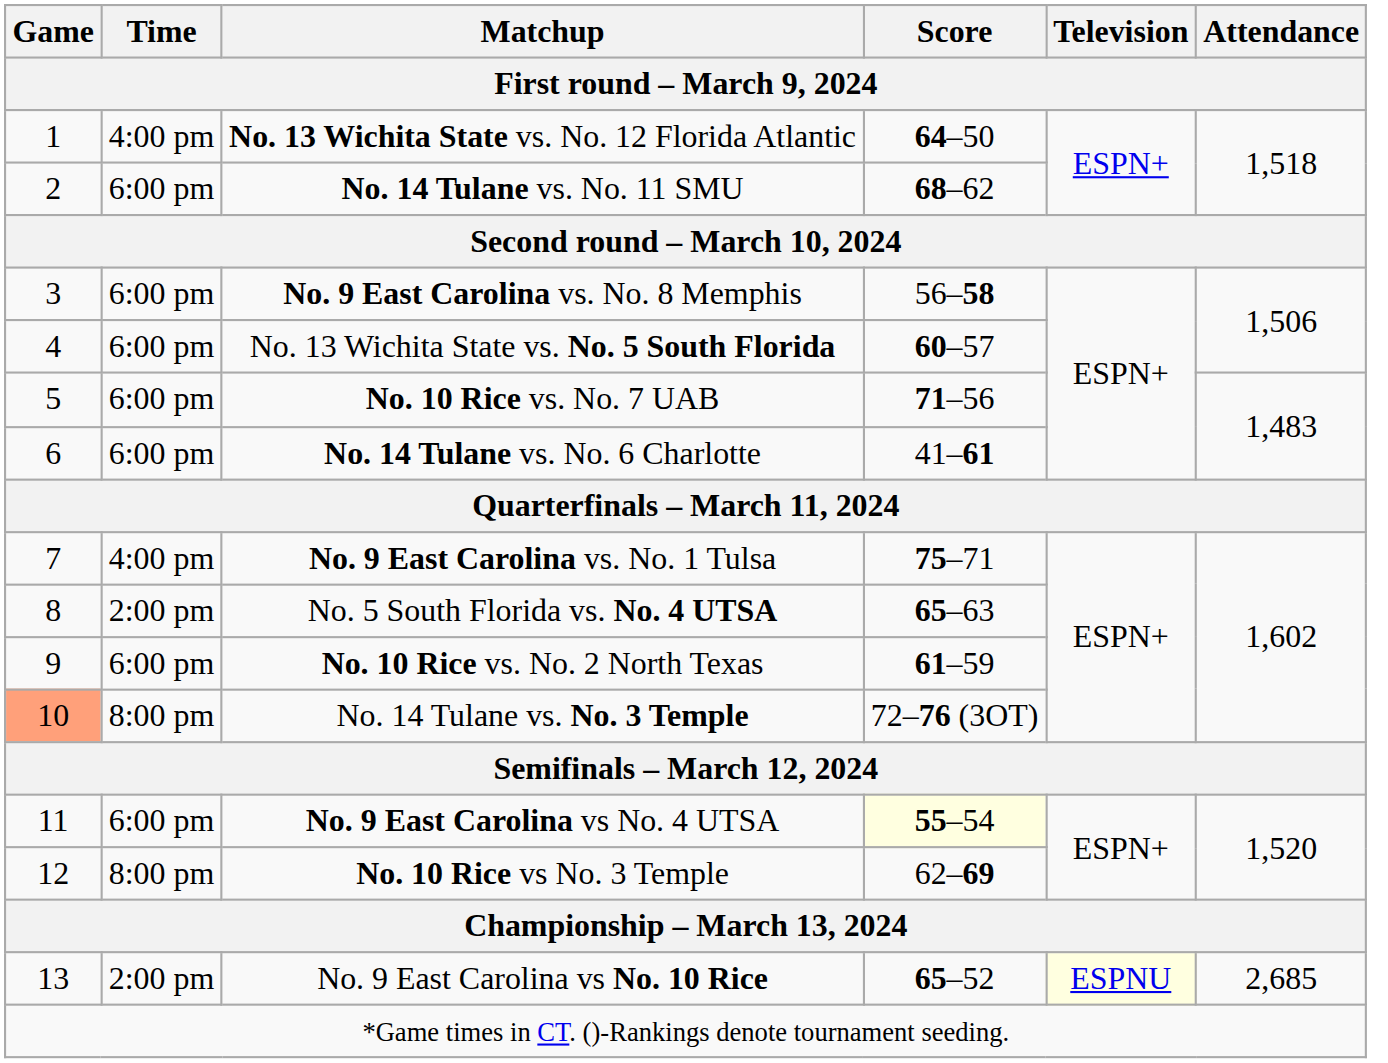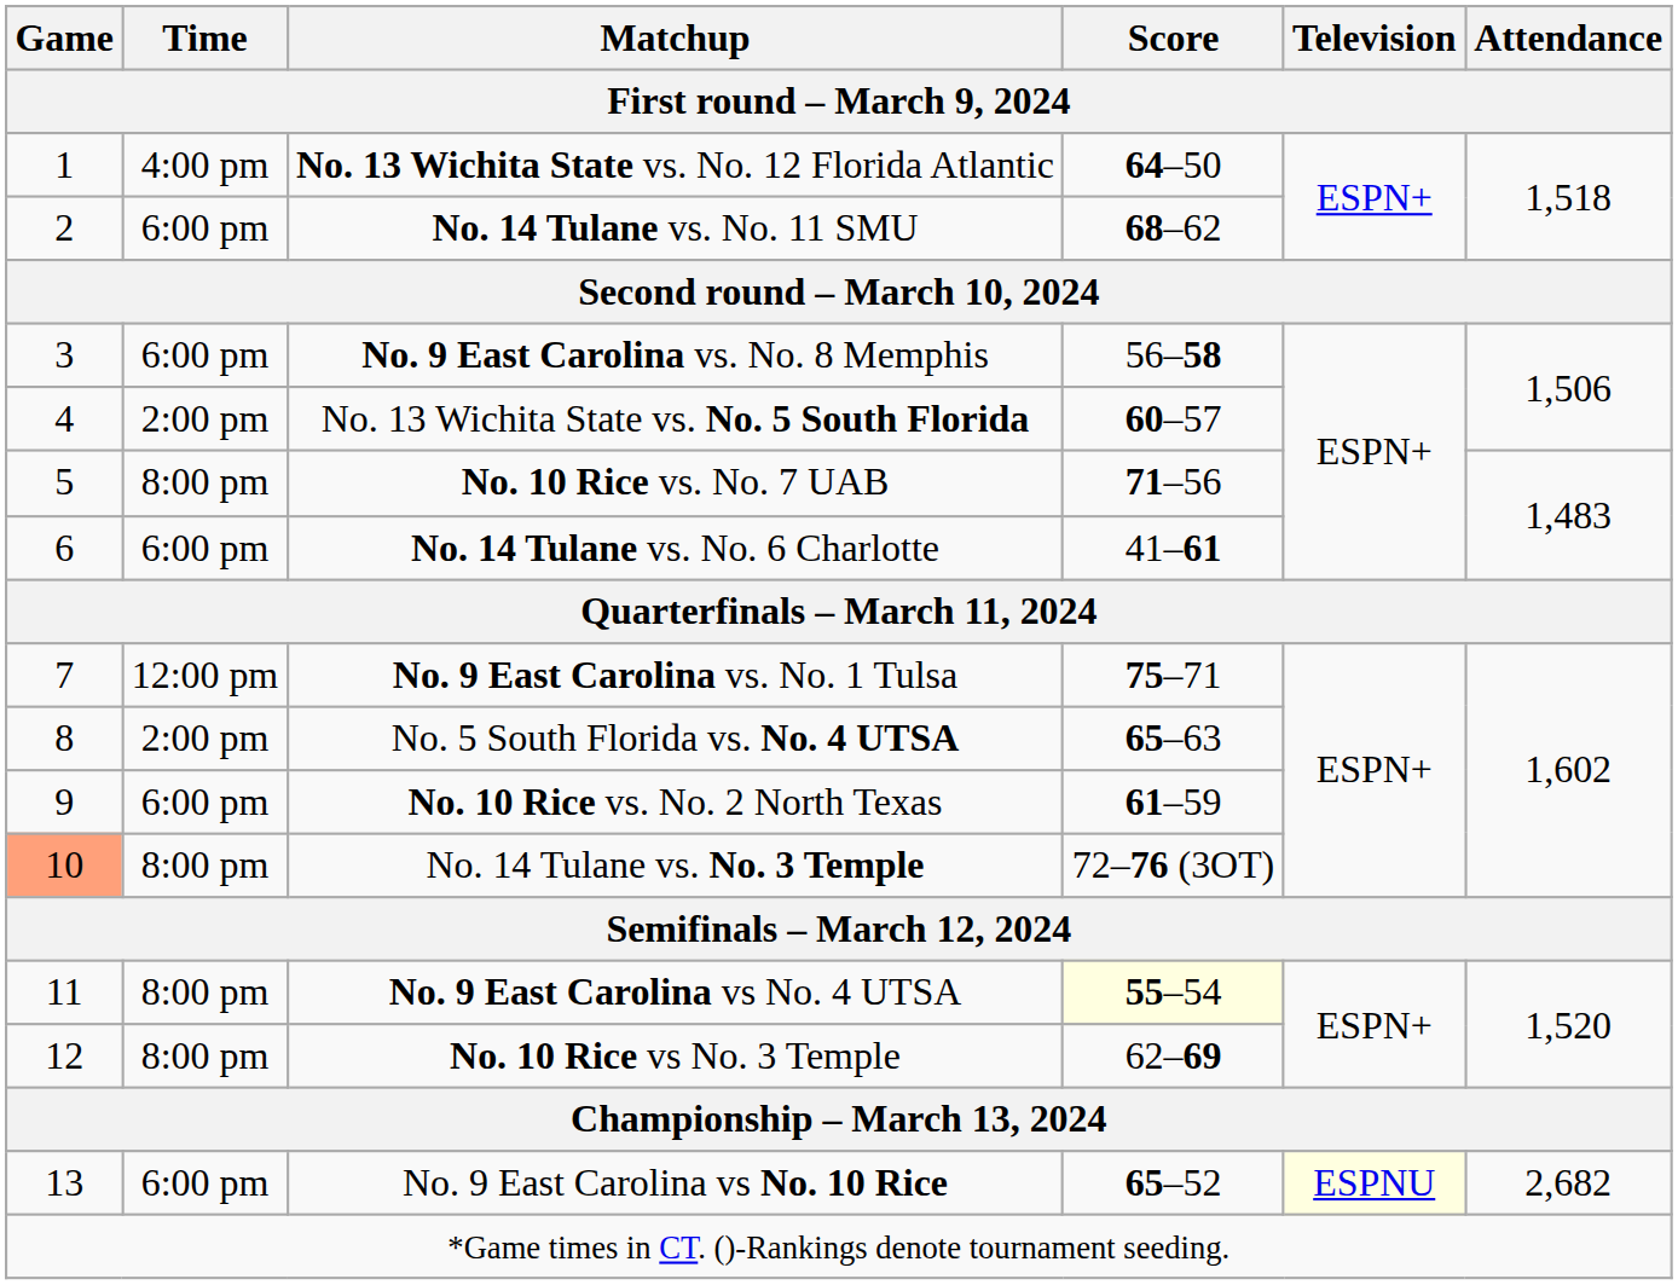 <table class="wikitable" style="font-size: 95%;text-align:center">
 <tr>
 <th>Game</th>
 <th>Time</th>
 <th>Matchup</th>
 <th>Score</th>
 <th>Television</th>
 <th>Attendance</th>
 </tr>
 <tr>
 <th colspan="6">First round – March 9, 2024</th>
 </tr>
 <tr>
 <td>1</td>
 <td>4:00 pm</td>
 <td><strong>No. 13 Wichita State</strong> vs. No. 12 Florida Atlantic</td>
 <td><strong>64</strong>–50</td>
 <td rowspan=2><a href='#'>ESPN+</a></td>
 <td rowspan=2>1,518</td>
 </tr>
 <tr>
 <td>2</td>
 <td>6:00 pm</td>
 <td><strong>No. 14 Tulane</strong> vs. No. 11 SMU</td>
 <td><strong>68</strong>–62</td>
 </tr>
 <tr>
 <th colspan="6">Second round – March 10, 2024</th>
 </tr>
 <tr>
 <td>3</td>
 <td>6:00 pm</td>
 <td><strong>No. 9 East Carolina</strong> vs. No. 8 Memphis</td>
 <td>56–<strong>58</strong></td>
 <td rowspan=4>ESPN+</td>
 <td rowspan=2>1,506</td>
 </tr>
 <tr>
 <td>4</td>
-<td>6:00 pm</td>
+<td>2:00 pm</td>
 <td>No. 13 Wichita State vs. <strong>No. 5 South Florida</strong></td>
 <td><strong>60</strong>–57</td>
 </tr>
 <tr>
 <td>5</td>
-<td>6:00 pm</td>
+<td>8:00 pm</td>
 <td><strong>No. 10 Rice</strong> vs. No. 7 UAB</td>
 <td><strong>71</strong>–56</td>
 <td rowspan=2>1,483</td>
 </tr>
 <tr>
 <td>6</td>
 <td>6:00 pm</td>
 <td><strong>No. 14 Tulane</strong> vs. No. 6 Charlotte</td>
 <td>41–<strong>61</strong></td>
 </tr>
 <tr>
 <th colspan="6">Quarterfinals – March 11, 2024</th>
 </tr>
 <tr>
 <td>7</td>
-<td>4:00 pm</td>
+<td>12:00 pm</td>
 <td><strong>No. 9 East Carolina</strong> vs. No. 1 Tulsa</td>
 <td><strong>75</strong>–71</td>
 <td rowspan=4>ESPN+</td>
 <td rowspan=4>1,602</td>
 </tr>
 <tr>
 <td>8</td>
 <td>2:00 pm</td>
 <td>No. 5 South Florida vs. <strong>No. 4 UTSA</strong></td>
 <td><strong>65</strong>–63</td>
 </tr>
 <tr>
 <td>9</td>
 <td>6:00 pm</td>
 <td><strong>No. 10 Rice</strong> vs. No. 2 North Texas</td>
 <td><strong>61</strong>–59</td>
 </tr>
 <tr>
 <td style="background: lightsalmon;">10</td>
 <td>8:00 pm</td>
 <td>No. 14 Tulane vs. <strong>No. 3 Temple</strong></td>
 <td>72–<strong>76</strong> (3OT)</td>
 </tr>
 <tr>
 <th colspan="6">Semifinals – March 12, 2024</th>
 </tr>
 <tr>
 <td>11</td>
-<td>6:00 pm</td>
+<td>8:00 pm</td>
 <td><strong>No. 9 East Carolina</strong> vs No. 4 UTSA</td>
 <td style="background: lightyellow;"><strong>55</strong>–54</td>
 <td rowspan=2>ESPN+</td>
 <td rowspan=2>1,520</td>
 </tr>
 <tr>
 <td>12</td>
 <td>8:00 pm</td>
 <td><strong>No. 10 Rice</strong> vs No. 3 Temple</td>
 <td>62–<strong>69</strong></td>
 </tr>
 <tr>
 <th colspan="6">Championship – March 13, 2024</th>
 </tr>
 <tr>
 <td>13</td>
-<td>2:00 pm</td>
+<td>6:00 pm</td>
 <td>No. 9 East Carolina vs <strong>No. 10 Rice</strong></td>
 <td><strong>65</strong>–52</td>
 <td style="background: lightyellow;"><a href='#'>ESPNU</a></td>
-<td>2,685</td>
+<td>2,682</td>
 </tr>
 <tr>
 <td colspan="7"><small>*Game times in <a href='#'>CT</a>. ()-Rankings denote tournament seeding.</small></td>
 </tr>
 </table>
